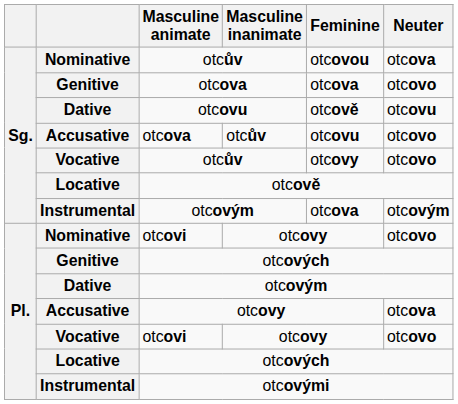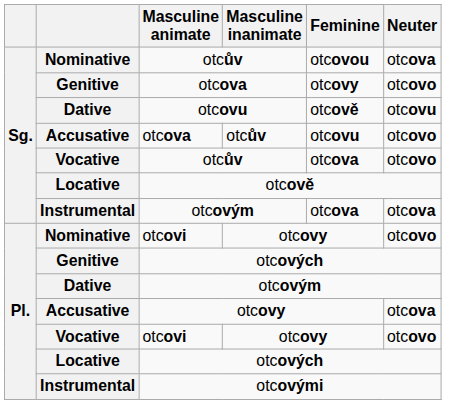 <table class=wikitable>
 <tr>
 <th> </th>
 <th> </th>
 <th>Masculine<br>animate</th>
 <th>Masculine<br>inanimate</th>
 <th>Feminine</th>
 <th>Neuter</th>
 </tr>
 <tr>
 <th rowspan="7">Sg.</th>
 <th>Nominative</th>
 <td colspan=2 align=center>otc<strong>ův</strong></td>
 <td>otc<strong>ovou</strong></td>
 <td>otc<strong>ova</strong></td>
 </tr>
 <tr>
 <th>Genitive</th>
 <td colspan=2 align=center>otc<strong>ova</strong></td>
-<td>otc<strong>ova</strong></td>
+<td>otc<strong>ovy</strong></td>
 <td>otc<strong>ovo</strong></td>
 </tr>
 <tr>
 <th>Dative</th>
 <td colspan=2 align=center>otc<strong>ovu</strong></td>
 <td>otc<strong>ově</strong></td>
 <td>otc<strong>ovu</strong></td>
 </tr>
 <tr>
 <th>Accusative</th>
 <td>otc<strong>ova</strong></td>
 <td>otc<strong>ův</strong></td>
 <td>otc<strong>ovu</strong></td>
 <td>otc<strong>ovo</strong></td>
 </tr>
 <tr>
 <th>Vocative</th>
 <td colspan=2 align=center>otc<strong>ův</strong></td>
-<td>otc<strong>ovy</strong></td>
+<td>otc<strong>ova</strong></td>
 <td>otc<strong>ovo</strong></td>
 </tr>
 <tr>
 <th>Locative</th>
 <td colspan=4 align=center>otc<strong>ově</strong></td>
 </tr>
 <tr>
 <th>Instrumental</th>
 <td colspan=2 align=center>otc<strong>ovým</strong></td>
 <td>otc<strong>ova</strong></td>
-<td>otc<strong>ovým</strong></td>
+<td>otc<strong>ova</strong></td>
 </tr>
 <tr>
 <th rowspan="7">Pl.</th>
 <th>Nominative</th>
 <td>otc<strong>ovi</strong></td>
 <td colspan=2 align=center>otc<strong>ovy</strong></td>
 <td>otc<strong>ovo</strong></td>
 </tr>
 <tr>
 <th>Genitive</th>
 <td colspan=4 align=center>otc<strong>ových</strong></td>
 </tr>
 <tr>
 <th>Dative</th>
 <td colspan=4 align=center>otc<strong>ovým</strong></td>
 </tr>
 <tr>
 <th>Accusative</th>
 <td colspan=3 align=center>otc<strong>ovy</strong></td>
 <td>otc<strong>ova</strong></td>
 </tr>
 <tr>
 <th>Vocative</th>
 <td>otc<strong>ovi</strong></td>
 <td colspan=2 align=center>otc<strong>ovy</strong></td>
 <td>otc<strong>ovo</strong></td>
 </tr>
 <tr>
 <th>Locative</th>
 <td colspan=4 align=center>otc<strong>ových</strong></td>
 </tr>
 <tr>
 <th>Instrumental</th>
 <td colspan=4 align=center>otc<strong>ovými</strong></td>
 </tr>
 </table>
